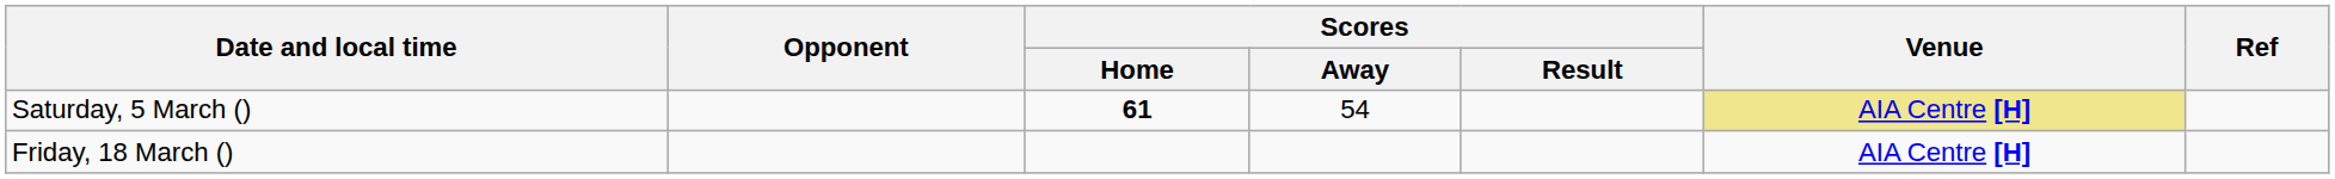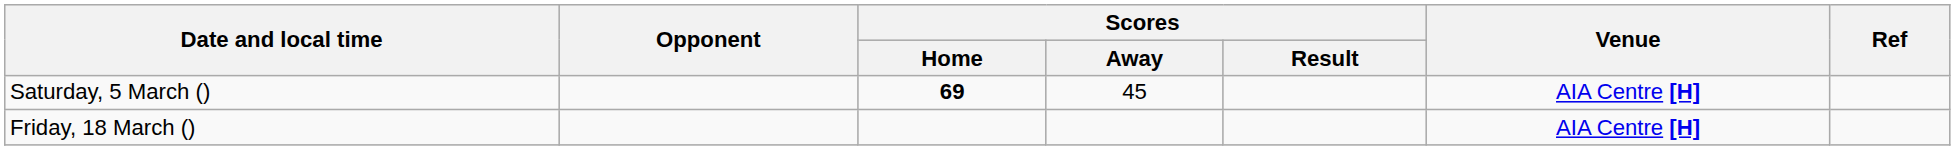 <table class="wikitable plainrowheaders" style="font-size:90%; width:100%; text-align:center;">
 <tr>
 <th scope="col" rowspan=2>Date and local time</th>
 <th scope="col" rowspan=2>Opponent</th>
 <th scope="col" colspan=3>Scores</th>
 <th scope="col" rowspan=2>Venue</th>
 <th scope="col" rowspan=2>Ref</th>
 </tr>
 <tr>
 <th scope="col">Home</th>
 <th scope="col">Away</th>
 <th scope="col">Result</th>
 </tr>
 <tr>
 <td align=left>Saturday, 5 March ()</td>
 <td align=left></td>
-<td><strong>61</strong></td>
-<td>54</td>
+<td><strong>69</strong></td>
+<td>45</td>
 <td></td>
-<td style="background: khaki;"><a href='#'>AIA Centre</a> <a href='#'><strong>[H]</strong></a></td>
+<td><a href='#'>AIA Centre</a> <a href='#'><strong>[H]</strong></a></td>
 <td></td>
 </tr>
 <tr>
 <td align=left>Friday, 18 March ()</td>
 <td align=left></td>
 <td></td>
 <td></td>
 <td></td>
 <td><a href='#'>AIA Centre</a> <a href='#'><strong>[H]</strong></a></td>
 <td></td>
 </tr>
 </table>
